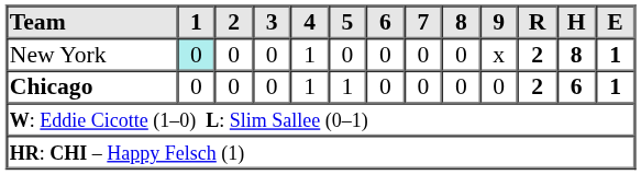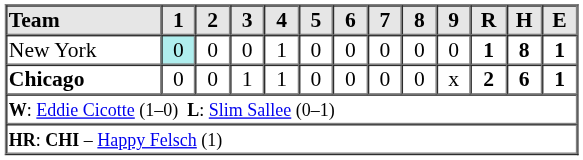 <table border="1" cellspacing="0"  style="width:425px; margin-left:3em;">
 <tr style="text-align:center; background:#e6e6e6;">
 <th style="text-align:left; width:125px;">Team</th>
 <th width=25>1</th>
 <th width=25>2</th>
 <th width=25>3</th>
 <th width=25>4</th>
 <th width=25>5</th>
 <th width=25>6</th>
 <th width=25>7</th>
 <th width=25>8</th>
 <th width=25>9</th>
 <th width=25>R</th>
 <th width=25>H</th>
 <th width=25>E</th>
 </tr>
 <tr style="text-align:center;">
 <td align=left>New York</td>
 <td style="background: paleturquoise;">0</td>
 <td>0</td>
 <td>0</td>
 <td>1</td>
 <td>0</td>
 <td>0</td>
 <td>0</td>
 <td>0</td>
-<td>x</td>
-<td><strong>2</strong></td>
+<td>0</td>
+<td><strong>1</strong></td>
 <td><strong>8</strong></td>
 <td><strong>1</strong></td>
 </tr>
 <tr style="text-align:center;">
 <td align=left><strong>Chicago</strong></td>
-<td>0</td>
 <td>0</td>
 <td>0</td>
 <td>1</td>
 <td>1</td>
 <td>0</td>
 <td>0</td>
 <td>0</td>
 <td>0</td>
+<td>x</td>
 <td><strong>2</strong></td>
 <td><strong>6</strong></td>
 <td><strong>1</strong></td>
 </tr>
 <tr style="text-align:left;">
 <td colspan=18><small><strong>W</strong>: <a href='#'>Eddie Cicotte</a> (1–0)  <strong>L</strong>: <a href='#'>Slim Sallee</a> (0–1)</small></td>
 </tr>
 <tr style="text-align:left;">
 <td colspan=13><small><strong>HR</strong>: <strong>CHI</strong> – <a href='#'>Happy Felsch</a> (1)</small></td>
 </tr>
 </table>
